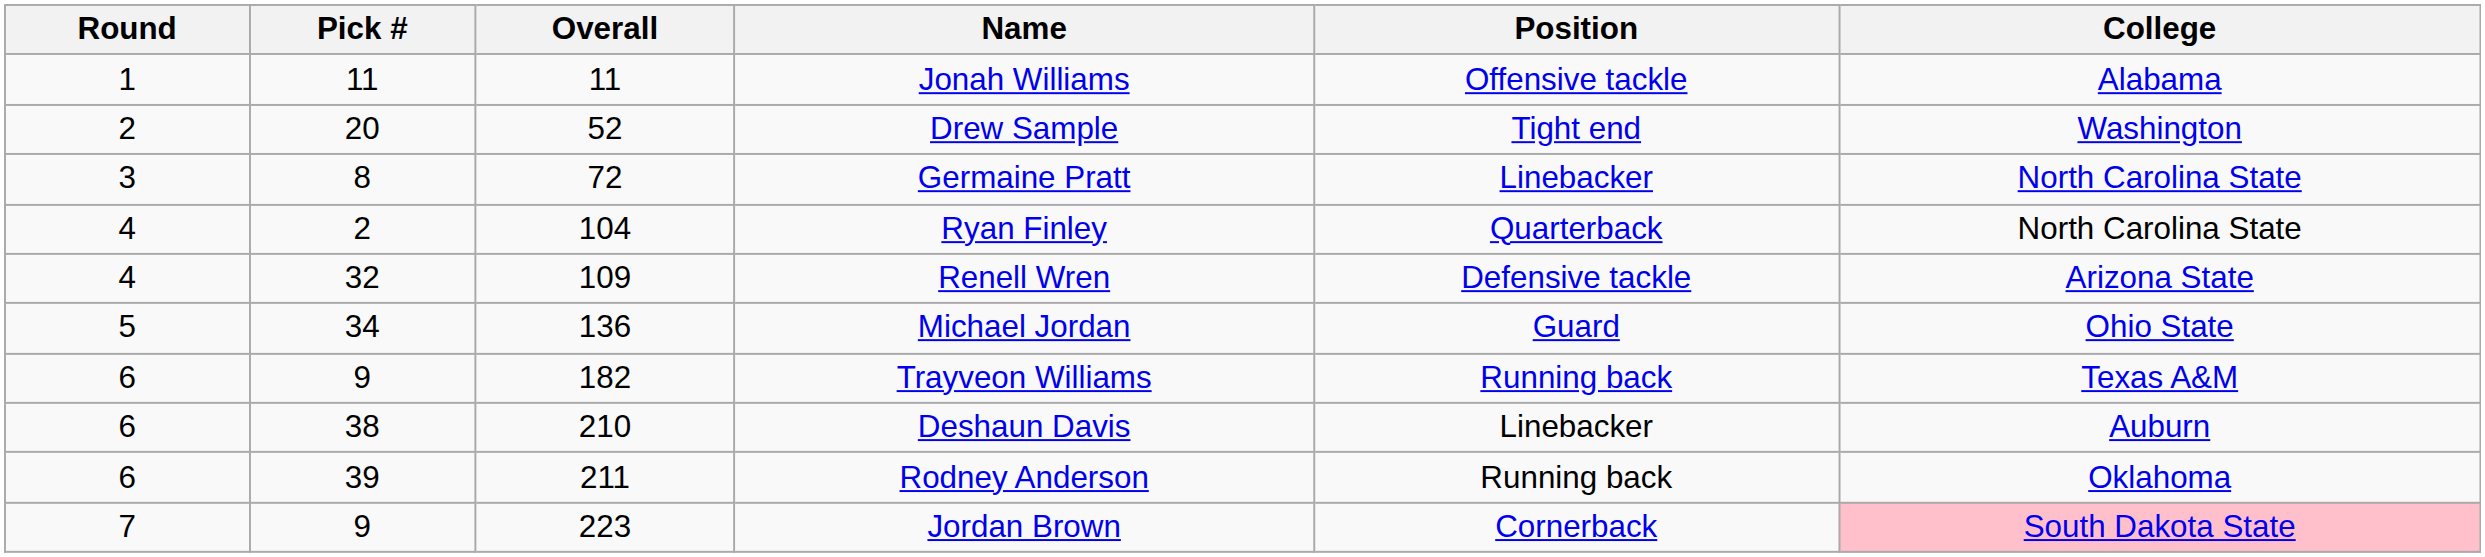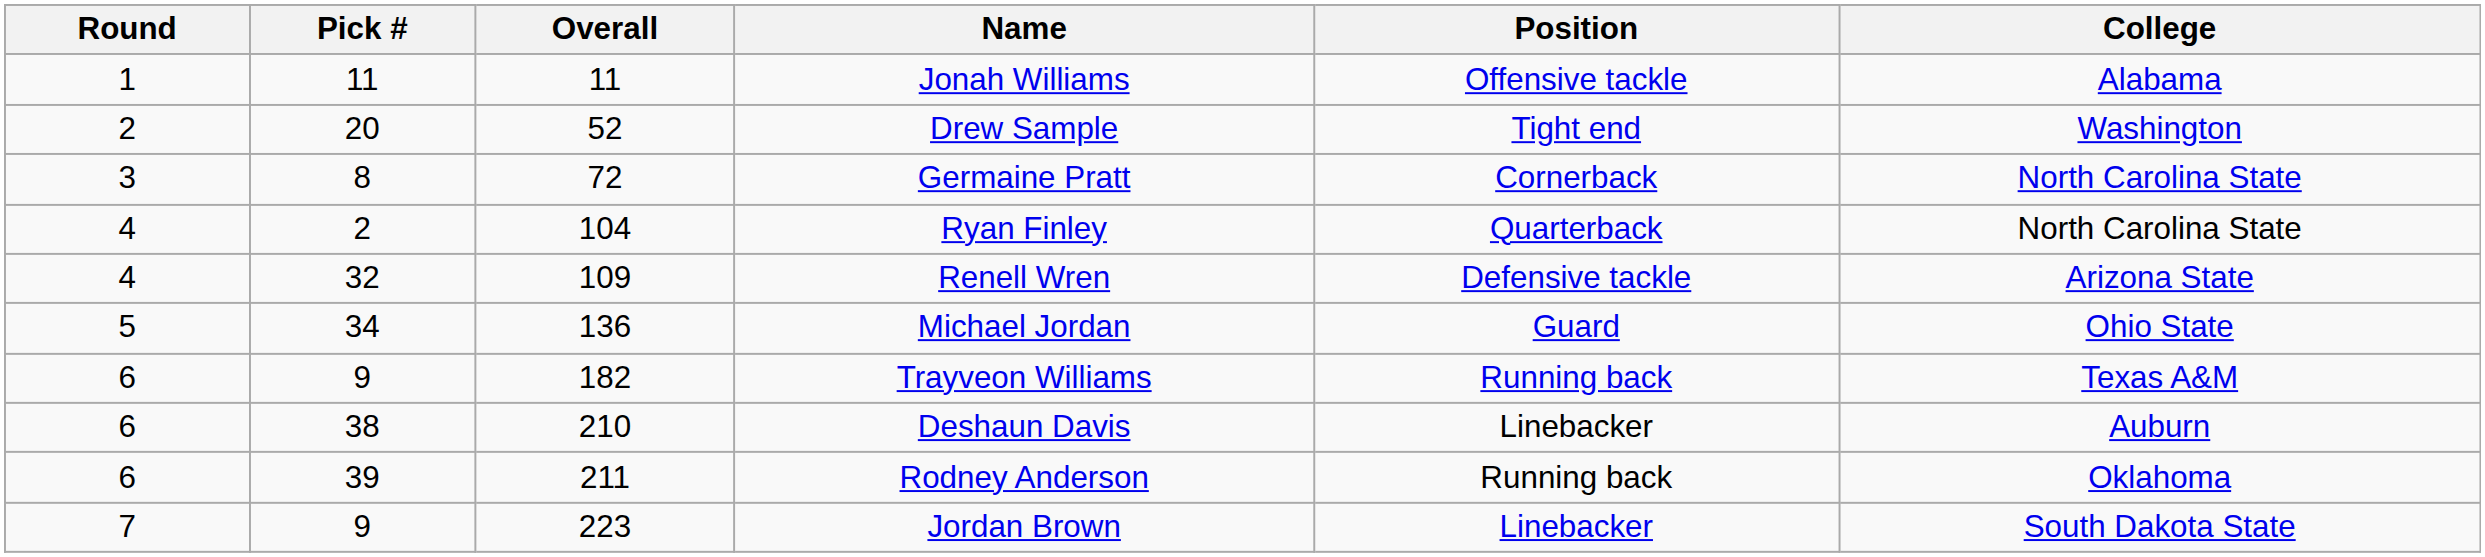 <table class="wikitable sortable sortable" style="width: 100%; text-align:center">
 <tr>
 <th>Round</th>
 <th>Pick #</th>
 <th>Overall</th>
 <th>Name</th>
 <th>Position</th>
 <th>College</th>
 </tr>
 <tr>
 <td>1</td>
 <td>11</td>
 <td>11</td>
 <td><a href='#'>Jonah Williams</a></td>
 <td><a href='#'>Offensive tackle</a></td>
 <td><a href='#'>Alabama</a></td>
 </tr>
 <tr>
 <td>2</td>
 <td>20</td>
 <td>52</td>
 <td><a href='#'>Drew Sample</a></td>
 <td><a href='#'>Tight end</a></td>
 <td><a href='#'>Washington</a></td>
 </tr>
 <tr>
 <td>3</td>
 <td>8</td>
 <td>72</td>
 <td><a href='#'>Germaine Pratt</a></td>
-<td><a href='#'>Linebacker</a></td>
+<td><a href='#'>Cornerback</a></td>
 <td><a href='#'>North Carolina State</a></td>
 </tr>
 <tr>
 <td>4</td>
 <td>2</td>
 <td>104</td>
 <td><a href='#'>Ryan Finley</a></td>
 <td><a href='#'>Quarterback</a></td>
 <td>North Carolina State</td>
 </tr>
 <tr>
 <td>4</td>
 <td>32</td>
 <td>109</td>
 <td><a href='#'>Renell Wren</a></td>
 <td><a href='#'>Defensive tackle</a></td>
 <td><a href='#'>Arizona State</a></td>
 </tr>
 <tr>
 <td>5</td>
 <td>34</td>
 <td>136</td>
 <td><a href='#'>Michael Jordan</a></td>
 <td><a href='#'>Guard</a></td>
 <td><a href='#'>Ohio State</a></td>
 </tr>
 <tr>
 <td>6</td>
 <td>9</td>
 <td>182</td>
 <td><a href='#'>Trayveon Williams</a></td>
 <td><a href='#'>Running back</a></td>
 <td><a href='#'>Texas A&M</a></td>
 </tr>
 <tr>
 <td>6</td>
 <td>38</td>
 <td>210</td>
 <td><a href='#'>Deshaun Davis</a></td>
 <td>Linebacker</td>
 <td><a href='#'>Auburn</a></td>
 </tr>
 <tr>
 <td>6</td>
 <td>39</td>
 <td>211</td>
 <td><a href='#'>Rodney Anderson</a></td>
 <td>Running back</td>
 <td><a href='#'>Oklahoma</a></td>
 </tr>
 <tr>
 <td>7</td>
 <td>9</td>
 <td>223</td>
 <td><a href='#'>Jordan Brown</a></td>
-<td><a href='#'>Cornerback</a></td>
-<td style="background: pink;"><a href='#'>South Dakota State</a></td>
+<td><a href='#'>Linebacker</a></td>
+<td><a href='#'>South Dakota State</a></td>
 </tr>
 </table>
